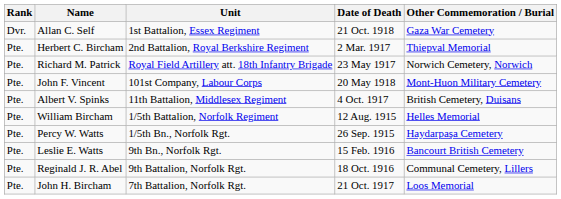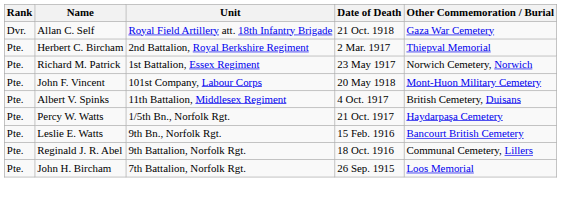 <table class="wikitable">
 <tr>
 <th>Rank</th>
 <th>Name</th>
 <th>Unit</th>
 <th>Date of Death</th>
 <th>Other Commemoration / Burial</th>
 </tr>
 <tr>
 <td>Dvr.</td>
 <td>Allan C. Self</td>
-<td>1st Battalion, <a href='#'>Essex Regiment</a></td>
+<td><a href='#'>Royal Field Artillery</a> att. <a href='#'>18th Infantry Brigade</a></td>
 <td>21 Oct. 1918</td>
 <td><a href='#'>Gaza War Cemetery</a></td>
 </tr>
 <tr>
 <td>Pte.</td>
 <td>Herbert C. Bircham</td>
 <td>2nd Battalion, <a href='#'>Royal Berkshire Regiment</a></td>
 <td>2 Mar. 1917</td>
 <td><a href='#'>Thiepval Memorial</a></td>
 </tr>
 <tr>
 <td>Pte.</td>
 <td>Richard M. Patrick</td>
-<td><a href='#'>Royal Field Artillery</a> att. <a href='#'>18th Infantry Brigade</a></td>
+<td>1st Battalion, <a href='#'>Essex Regiment</a></td>
 <td>23 May 1917</td>
 <td>Norwich Cemetery, <a href='#'>Norwich</a></td>
 </tr>
 <tr>
 <td>Pte.</td>
 <td>John F. Vincent</td>
 <td>101st Company, <a href='#'>Labour Corps</a></td>
 <td>20 May 1918</td>
 <td><a href='#'>Mont-Huon Military Cemetery</a></td>
 </tr>
 <tr>
 <td>Pte.</td>
 <td>Albert V. Spinks</td>
 <td>11th Battalion, <a href='#'>Middlesex Regiment</a></td>
 <td>4 Oct. 1917</td>
 <td>British Cemetery, <a href='#'>Duisans</a></td>
 </tr>
 <tr>
 <td>Pte.</td>
-<td>William Bircham</td>
-<td>1/5th Battalion, <a href='#'>Norfolk Regiment</a></td>
-<td>12 Aug. 1915</td>
-<td><a href='#'>Helles Memorial</a></td>
-</tr>
-<tr>
-<td>Pte.</td>
 <td>Percy W. Watts</td>
 <td>1/5th Bn., Norfolk Rgt.</td>
-<td>26 Sep. 1915</td>
+<td>21 Oct. 1917</td>
 <td><a href='#'>Haydarpaşa Cemetery</a></td>
 </tr>
 <tr>
 <td>Pte.</td>
 <td>Leslie E. Watts</td>
 <td>9th Bn., Norfolk Rgt.</td>
 <td>15 Feb. 1916</td>
 <td><a href='#'>Bancourt British Cemetery</a></td>
 </tr>
 <tr>
 <td>Pte.</td>
 <td>Reginald J. R. Abel</td>
 <td>9th Battalion, Norfolk Rgt.</td>
 <td>18 Oct. 1916</td>
 <td>Communal Cemetery, <a href='#'>Lillers</a></td>
 </tr>
 <tr>
 <td>Pte.</td>
 <td>John H. Bircham</td>
 <td>7th Battalion, Norfolk Rgt.</td>
-<td>21 Oct. 1917</td>
+<td>26 Sep. 1915</td>
 <td><a href='#'>Loos Memorial</a></td>
 </tr>
 </table>
